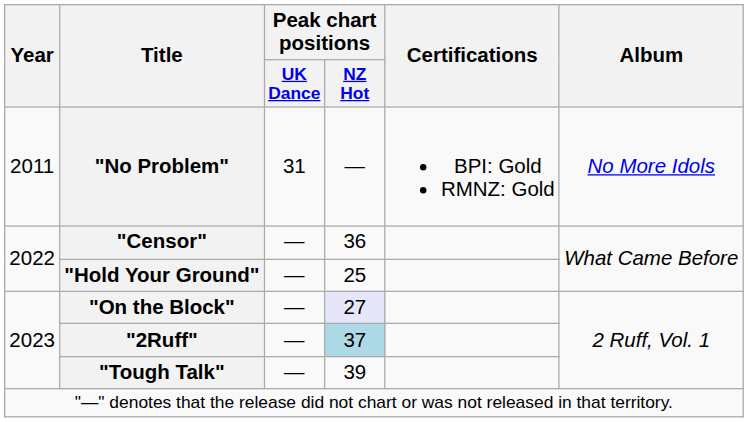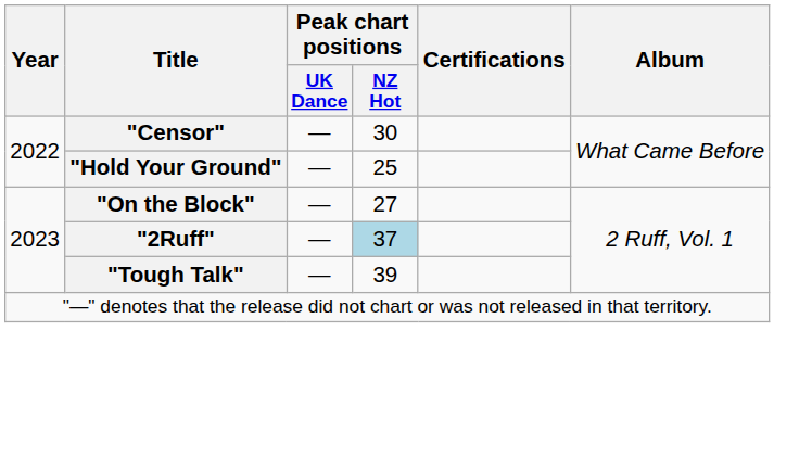 <table class="wikitable plainrowheaders" style="text-align:center;">
 <tr>
 <th scope="col" rowspan="2">Year</th>
 <th scope="col" rowspan="2">Title</th>
 <th scope="col" colspan="2">Peak chart positions</th>
 <th scope="col" rowspan="2">Certifications</th>
 <th scope="col" rowspan="2">Album</th>
 </tr>
 <tr>
 <th scope="col" style="width:3em;font-size:85%;"><a href='#'>UK<br>Dance</a><br></th>
 <th scope="col" style="width:3em;font-size:85%;"><a href='#'>NZ<br>Hot</a><br></th>
 </tr>
 <tr>
-<td>2011</td>
-<th scope="row">"No Problem"</th>
-<td>31</td>
-<td>—</td>
-<td><br><ul><li>BPI: Gold</li><li>RMNZ: Gold</li></ul></td>
-<td><em><a href='#'>No More Idols</a></em></td>
-</tr>
-<tr>
 <td rowspan="2">2022</td>
 <th scope="row">"Censor"<br></th>
 <td>—</td>
-<td>36</td>
+<td>30</td>
 <td></td>
 <td rowspan="2"><em>What Came Before</em></td>
 </tr>
 <tr>
 <th scope="row">"Hold Your Ground"<br></th>
 <td>—</td>
 <td>25</td>
 <td></td>
 </tr>
 <tr>
 <td rowspan="3">2023</td>
 <th scope="row">"On the Block"<br></th>
 <td>—</td>
-<td style="background: lavender;">27</td>
+<td>27</td>
 <td></td>
 <td rowspan="3"><em>2 Ruff, Vol. 1</em></td>
 </tr>
 <tr>
 <th scope="row">"2Ruff"<br></th>
 <td>—</td>
 <td style="background: lightblue;">37</td>
 <td></td>
 </tr>
 <tr>
 <th scope="row">"Tough Talk"<br></th>
 <td>—</td>
 <td>39</td>
 <td></td>
 </tr>
 <tr>
 <td colspan="6" style="font-size:85%">"—" denotes that the release did not chart or was not released in that territory.</td>
 </tr>
 </table>
